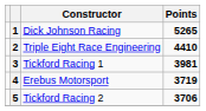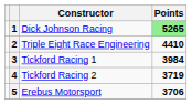 <table class="wikitable" style="font-size: 87%;">
 <tr>
 <th></th>
 <th></th>
 <th>Constructor</th>
 <th>Points</th>
 </tr>
 <tr>
 <td></td>
 <th>1</th>
 <td><a href='#'>Dick Johnson Racing</a></td>
-<td align="right"><strong>5265</strong></td>
+<td align="right" style="background: lightgreen;"><strong>5265</strong></td>
 </tr>
 <tr>
 <td></td>
 <th>2</th>
 <td><a href='#'>Triple Eight Race Engineering</a></td>
 <td align="right"><strong>4410</strong></td>
 </tr>
 <tr>
 <td></td>
 <th>3</th>
 <td><a href='#'>Tickford Racing</a> 1</td>
-<td align="right"><strong>3981</strong></td>
+<td align="right"><strong>3984</strong></td>
 </tr>
 <tr>
 <td></td>
 <th>4</th>
-<td><a href='#'>Erebus Motorsport</a></td>
+<td><a href='#'>Tickford Racing</a> 2</td>
 <td align="right"><strong>3719</strong></td>
 </tr>
 <tr>
 <td></td>
 <th>5</th>
-<td><a href='#'>Tickford Racing</a> 2</td>
+<td><a href='#'>Erebus Motorsport</a></td>
 <td align="right"><strong>3706</strong></td>
 </tr>
 <tr>
 </tr>
 </table>
